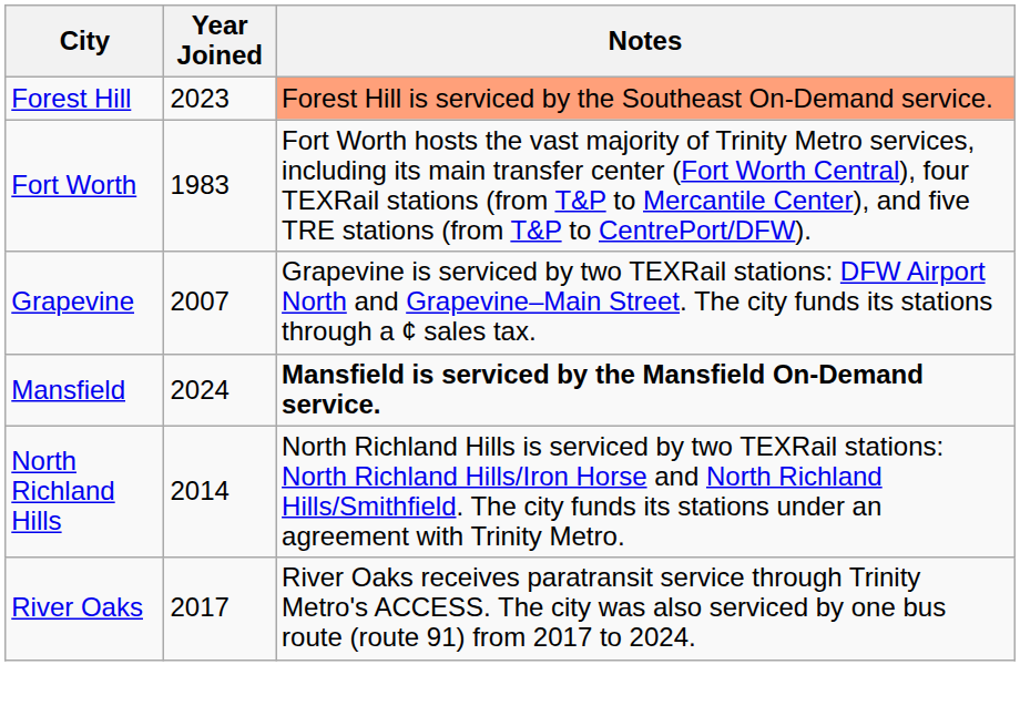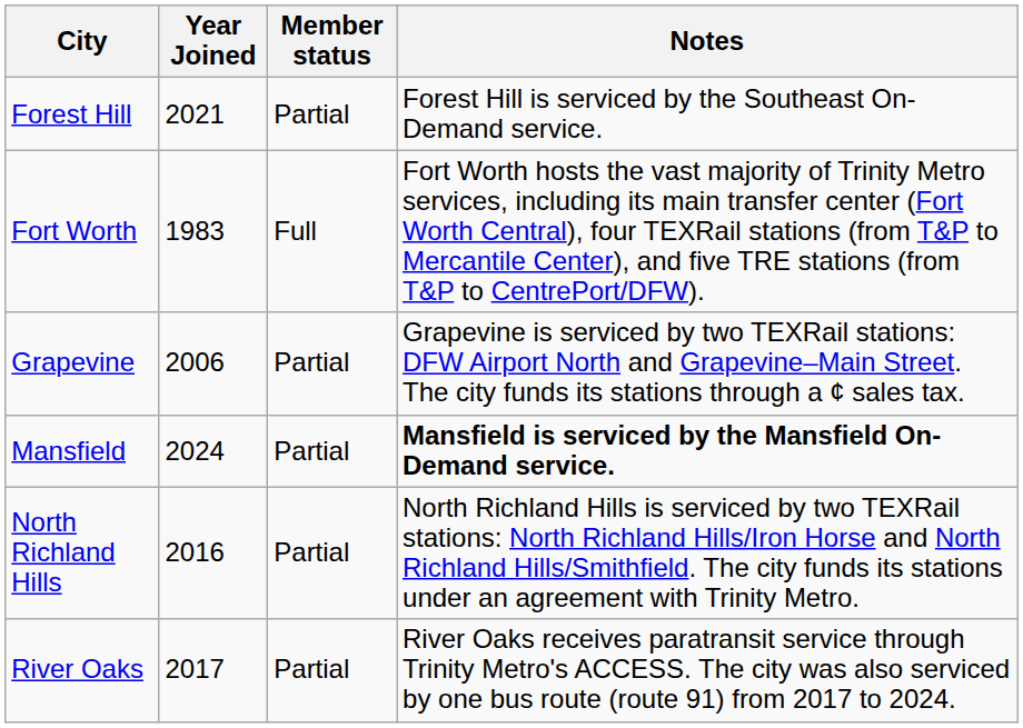 <table class="wikitable">
 <tr>
 <th>City</th>
 <th>Year Joined</th>
+<th>Member status</th>
 <th>Notes</th>
 </tr>
 <tr>
 <td><a href='#'>Forest Hill</a></td>
-<td>2023</td>
-<td style="background: lightsalmon;">Forest Hill is serviced by the Southeast On-Demand service.</td>
+<td>2021</td>
+<td>Partial</td>
+<td>Forest Hill is serviced by the Southeast On-Demand service.</td>
 </tr>
 <tr>
 <td><a href='#'>Fort Worth</a></td>
 <td>1983</td>
+<td>Full</td>
 <td>Fort Worth hosts the vast majority of Trinity Metro services, including its main transfer center (<a href='#'>Fort Worth Central</a>), four TEXRail stations (from <a href='#'>T&P</a> to <a href='#'>Mercantile Center</a>), and five TRE stations (from <a href='#'>T&P</a> to <a href='#'>CentrePort/DFW</a>).</td>
 </tr>
 <tr>
 <td><a href='#'>Grapevine</a></td>
-<td>2007</td>
+<td>2006</td>
+<td>Partial</td>
 <td>Grapevine is serviced by two TEXRail stations: <a href='#'>DFW Airport North</a> and <a href='#'>Grapevine–Main Street</a>. The city funds its stations through a ¢ sales tax.</td>
 </tr>
 <tr>
 <td><a href='#'>Mansfield</a></td>
 <td>2024</td>
+<td>Partial</td>
 <td><strong>Mansfield is serviced by the Mansfield On-Demand service.</strong></td>
 </tr>
 <tr>
 <td><a href='#'>North Richland Hills</a></td>
-<td>2014</td>
+<td>2016</td>
+<td>Partial</td>
 <td>North Richland Hills is serviced by two TEXRail stations: <a href='#'>North Richland Hills/Iron Horse</a> and <a href='#'>North Richland Hills/Smithfield</a>. The city funds its stations under an agreement with Trinity Metro.</td>
 </tr>
 <tr>
 <td><a href='#'>River Oaks</a></td>
 <td>2017</td>
+<td>Partial</td>
 <td>River Oaks receives paratransit service through Trinity Metro's ACCESS. The city was also serviced by one bus route (route 91) from 2017 to 2024.</td>
 </tr>
 </table>
